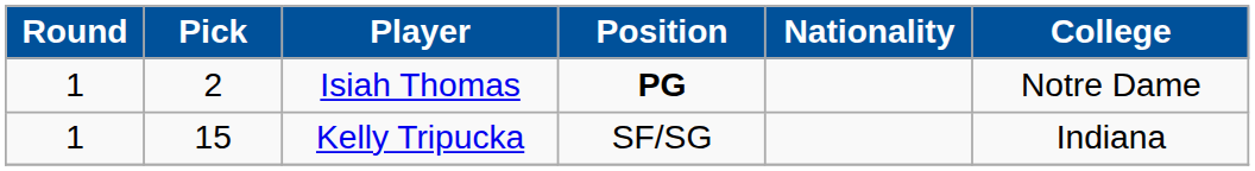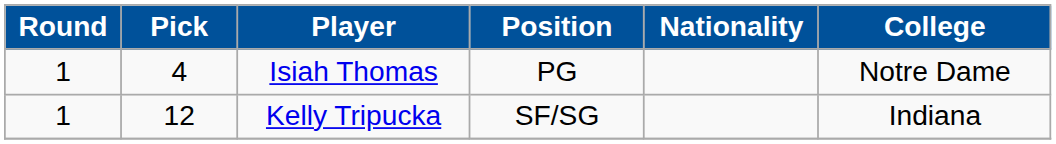 <table class="wikitable sortable sortable">
 <tr>
 <th style="background:#00519a; color:white" width="10%">Round</th>
 <th style="background:#00519a; color:white" width="10%">Pick</th>
 <th style="background:#00519a; color:white" width="20%">Player</th>
 <th style="background:#00519a; color:white" width="15%">Position</th>
 <th style="background:#00519a; color:white" width="15%">Nationality</th>
 <th style="background:#00519a; color:white" width="20%">College</th>
 </tr>
 <tr style="text-align: center">
 <td>1</td>
-<td>2</td>
+<td>4</td>
 <td><a href='#'>Isiah Thomas</a></td>
-<td><strong>PG</strong></td>
+<td>PG</td>
 <td></td>
 <td>Notre Dame</td>
 </tr>
 <tr style="text-align: center">
 <td>1</td>
-<td>15</td>
+<td>12</td>
 <td><a href='#'>Kelly Tripucka</a></td>
 <td>SF/SG</td>
 <td></td>
 <td>Indiana</td>
 </tr>
 <tr style="text-align: center">
 </tr>
 </table>
